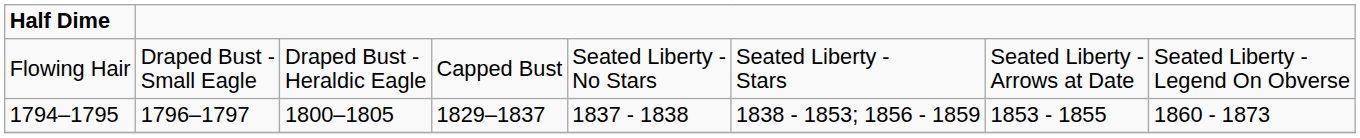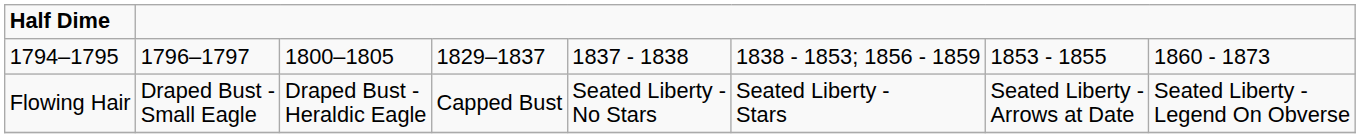 <table class="wikitable">
 <tr>
 <td><strong>Half Dime</strong></td>
+</tr>
+<tr>
+<td>1794–1795</td>
+<td>1796–1797</td>
+<td>1800–1805</td>
+<td>1829–1837</td>
+<td>1837 - 1838</td>
+<td>1838 - 1853; 1856 - 1859</td>
+<td>1853 - 1855</td>
+<td>1860 - 1873</td>
 </tr>
 <tr>
 <td>Flowing Hair</td>
 <td>Draped Bust -<br>Small Eagle</td>
 <td>Draped Bust -<br>Heraldic Eagle</td>
 <td>Capped Bust</td>
 <td>Seated Liberty -<br>No Stars</td>
 <td>Seated Liberty -<br>Stars</td>
 <td>Seated Liberty -<br>Arrows at Date</td>
 <td>Seated Liberty -<br>Legend On Obverse</td>
 </tr>
 <tr>
-<td>1794–1795</td>
-<td>1796–1797</td>
-<td>1800–1805</td>
-<td>1829–1837</td>
-<td>1837 - 1838</td>
-<td>1838 - 1853; 1856 - 1859</td>
-<td>1853 - 1855</td>
-<td>1860 - 1873</td>
-</tr>
-<tr>
 </tr>
 </table>
